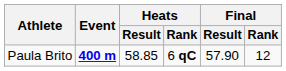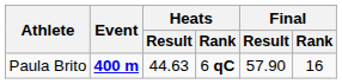 <table class="wikitable" style="font-size:90%">
 <tr>
 <th rowspan=2>Athlete</th>
 <th rowspan=2>Event</th>
 <th colspan=2>Heats</th>
 <th colspan=2>Final</th>
 </tr>
 <tr style="font-size:95%">
 <th>Result</th>
 <th>Rank</th>
 <th>Result</th>
 <th>Rank</th>
 </tr>
 <tr align=center>
 <td align=left>Paula Brito</td>
 <td align=left><strong><a href='#'>400 m</a></strong></td>
-<td>58.85</td>
+<td>44.63</td>
 <td>6 <strong>qC</strong></td>
 <td>57.90</td>
-<td>12</td>
+<td>16</td>
 </tr>
 </table>
